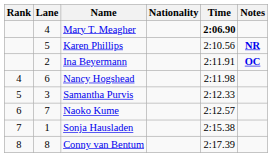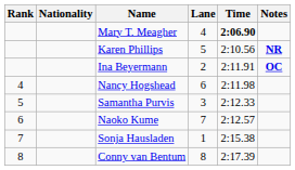 <table class="wikitable sortable" style="text-align:center">
 <tr>
 <th>Rank</th>
+<th>Nationality</th>
+<th>Name</th>
 <th>Lane</th>
-<th>Name</th>
-<th>Nationality</th>
 <th>Time</th>
 <th>Notes</th>
 </tr>
 <tr>
 <td></td>
+<td align=left></td>
+<td align=left><a href='#'>Mary T. Meagher</a></td>
 <td>4</td>
-<td align=left><a href='#'>Mary T. Meagher</a></td>
-<td align=left></td>
 <td><strong>2:06.90</strong></td>
 <td></td>
 </tr>
 <tr>
 <td></td>
+<td align=left></td>
+<td align=left><a href='#'>Karen Phillips</a></td>
 <td>5</td>
-<td align=left><a href='#'>Karen Phillips</a></td>
-<td align=left></td>
 <td>2:10.56</td>
 <td><strong><a href='#'>NR</a></strong></td>
 </tr>
 <tr>
 <td></td>
+<td align=left></td>
+<td align=left><a href='#'>Ina Beyermann</a></td>
 <td>2</td>
-<td align=left><a href='#'>Ina Beyermann</a></td>
-<td align=left></td>
 <td>2:11.91</td>
 <td><strong><a href='#'>OC</a></strong></td>
 </tr>
 <tr>
 <td>4</td>
+<td align=left></td>
+<td align=left><a href='#'>Nancy Hogshead</a></td>
 <td>6</td>
-<td align=left><a href='#'>Nancy Hogshead</a></td>
-<td align=left></td>
 <td>2:11.98</td>
 <td></td>
 </tr>
 <tr>
 <td>5</td>
+<td align=left></td>
+<td align=left><a href='#'>Samantha Purvis</a></td>
 <td>3</td>
-<td align=left><a href='#'>Samantha Purvis</a></td>
-<td align=left></td>
 <td>2:12.33</td>
 <td></td>
 </tr>
 <tr>
 <td>6</td>
+<td align=left></td>
+<td align=left><a href='#'>Naoko Kume</a></td>
 <td>7</td>
-<td align=left><a href='#'>Naoko Kume</a></td>
-<td align=left></td>
 <td>2:12.57</td>
 <td></td>
 </tr>
 <tr>
 <td>7</td>
+<td align=left></td>
+<td align=left><a href='#'>Sonja Hausladen</a></td>
 <td>1</td>
-<td align=left><a href='#'>Sonja Hausladen</a></td>
-<td align=left></td>
 <td>2:15.38</td>
 <td></td>
 </tr>
 <tr>
 <td>8</td>
+<td align=left></td>
+<td align=left><a href='#'>Conny van Bentum</a></td>
 <td>8</td>
-<td align=left><a href='#'>Conny van Bentum</a></td>
-<td align=left></td>
 <td>2:17.39</td>
 <td></td>
 </tr>
 </table>
